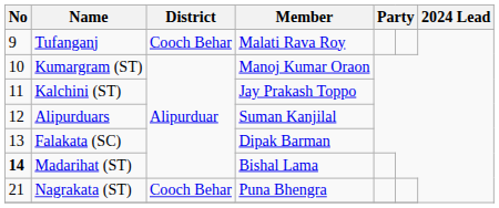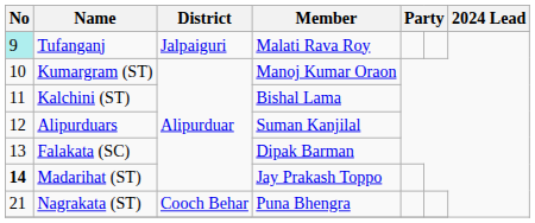 <table class="wikitable sortable">
 <tr>
 <th>No</th>
 <th>Name</th>
 <th>District</th>
 <th>Member</th>
 <th colspan="2">Party</th>
 <th colspan="2">2024 Lead</th>
 </tr>
 <tr>
-<td>9</td>
+<td style="background: paleturquoise;">9</td>
 <td><a href='#'>Tufanganj</a></td>
-<td><a href='#'>Cooch Behar</a></td>
+<td><a href='#'>Jalpaiguri</a></td>
 <td><a href='#'>Malati Rava Roy</a></td>
 <td></td>
 <td></td>
 </tr>
 <tr>
 <td>10</td>
 <td><a href='#'>Kumargram</a> (ST)</td>
 <td rowspan="5"><a href='#'>Alipurduar</a></td>
 <td><a href='#'>Manoj Kumar Oraon</a></td>
 </tr>
 <tr>
 <td>11</td>
 <td><a href='#'>Kalchini</a> (ST)</td>
-<td><a href='#'>Jay Prakash Toppo</a></td>
+<td><a href='#'>Bishal Lama</a></td>
 </tr>
 <tr>
 <td>12</td>
 <td><a href='#'>Alipurduars</a></td>
 <td><a href='#'>Suman Kanjilal</a></td>
 </tr>
 <tr>
 <td>13</td>
 <td><a href='#'>Falakata</a> (SC)</td>
 <td><a href='#'>Dipak Barman</a></td>
 </tr>
 <tr>
 <td><strong>14</strong></td>
 <td><a href='#'>Madarihat</a> (ST)</td>
-<td><a href='#'>Bishal Lama</a></td>
+<td><a href='#'>Jay Prakash Toppo</a></td>
 <td></td>
 </tr>
 <tr>
 <td>21</td>
 <td><a href='#'>Nagrakata</a> (ST)</td>
 <td><a href='#'>Cooch Behar</a></td>
 <td><a href='#'>Puna Bhengra</a></td>
 <td></td>
 <td></td>
 </tr>
 <tr>
 </tr>
 </table>
